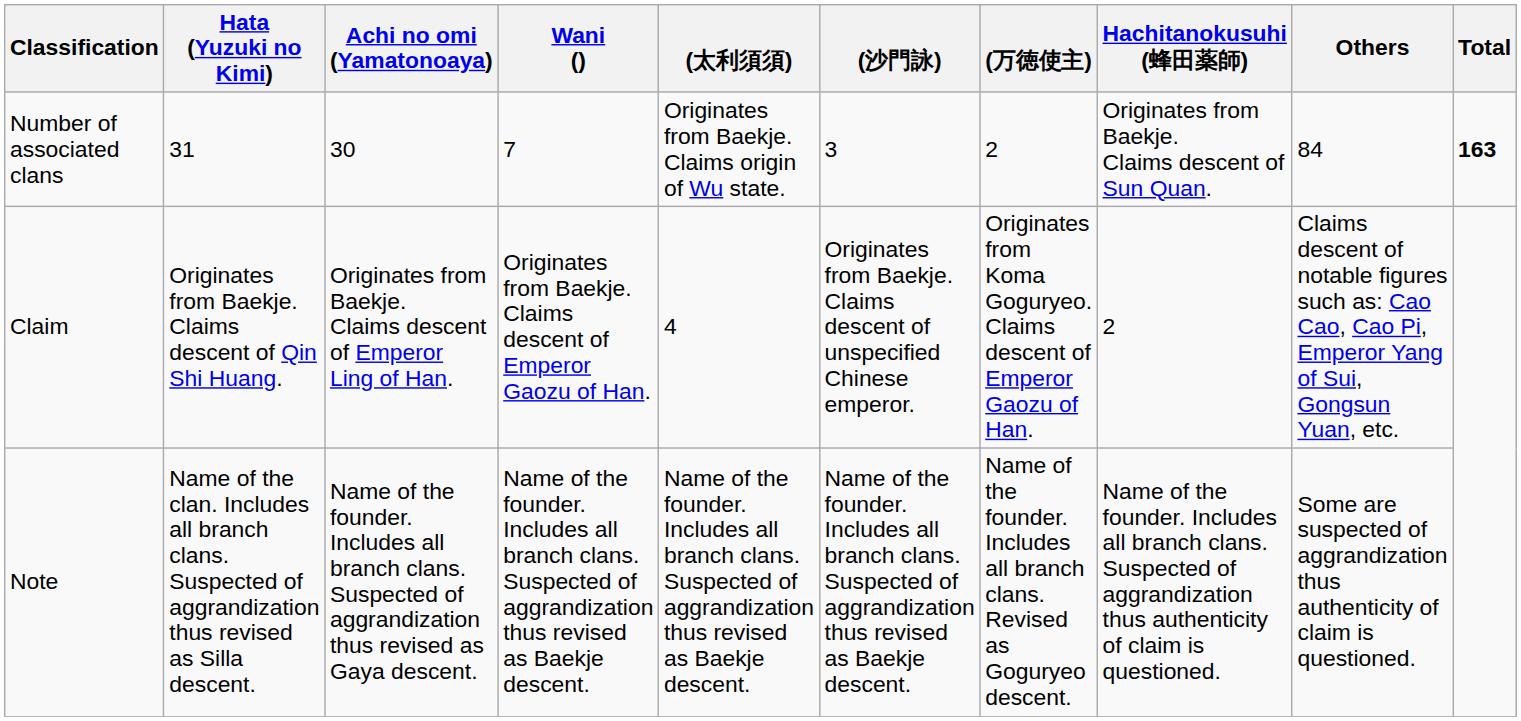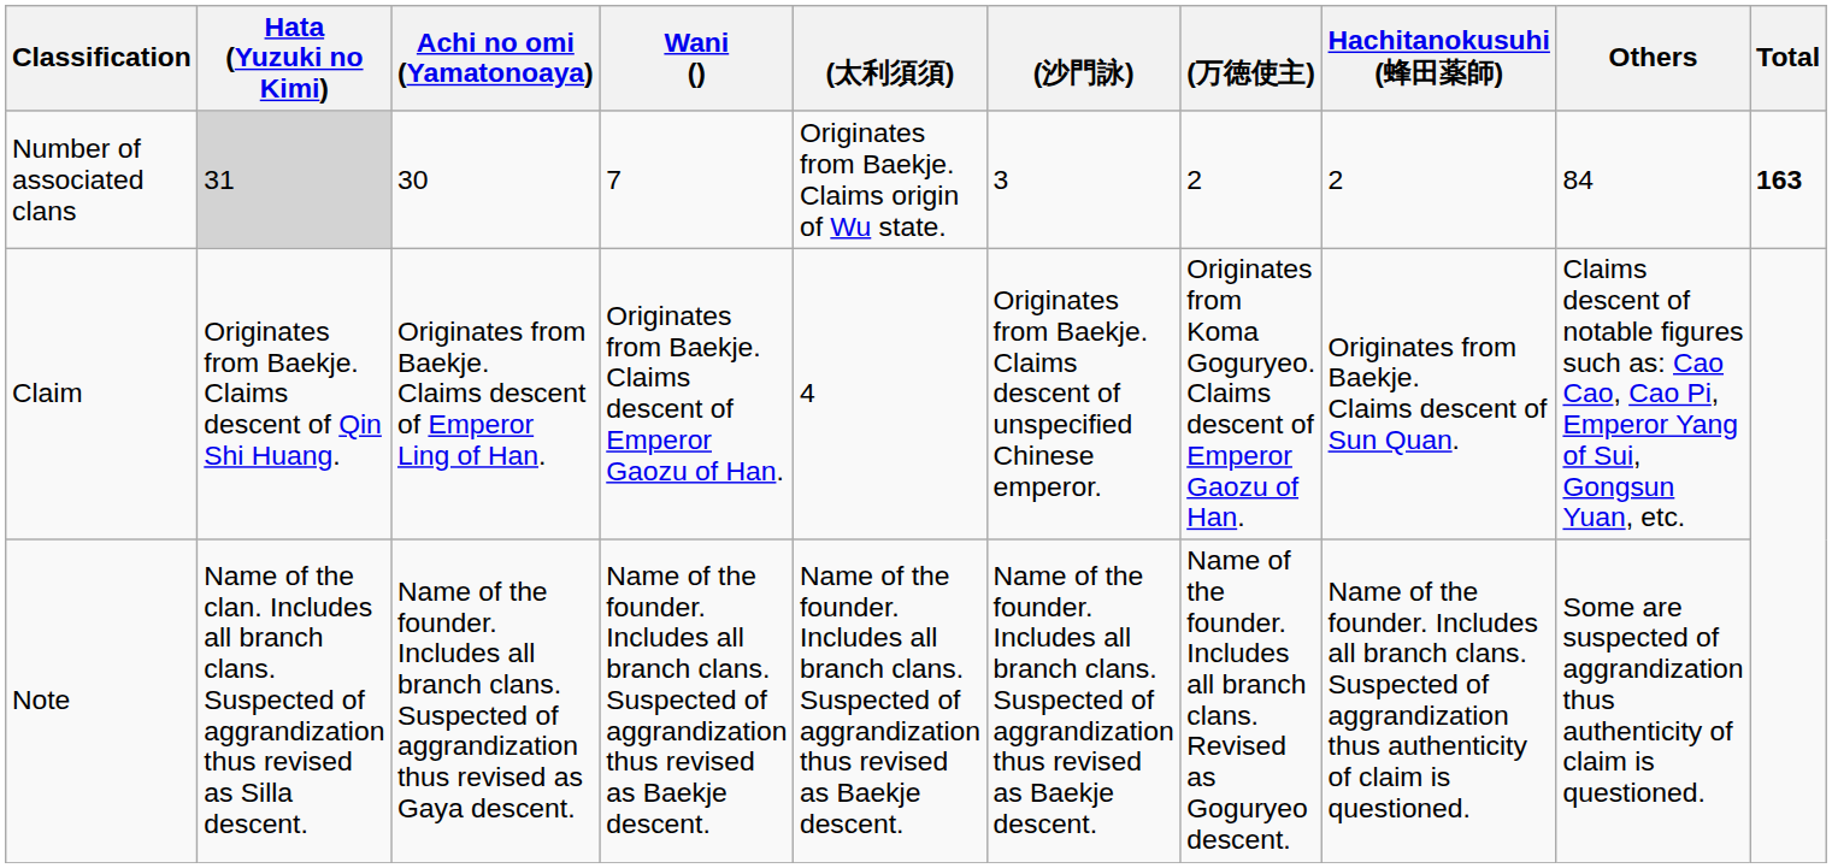 <table class="wikitable">
 <tr>
 <th>Classification</th>
 <th><a href='#'>Hata</a><br>(<a href='#'>Yuzuki no Kimi</a>)</th>
 <th><a href='#'>Achi no omi</a><br>(<a href='#'>Yamatonoaya</a>)</th>
 <th><a href='#'>Wani</a><br>()</th>
 <th><br>(太利須須)</th>
 <th><br>(沙門詠)</th>
 <th><br>(万徳使主)</th>
 <th><a href='#'>Hachitanokusuhi</a><br>(蜂田薬師)</th>
 <th>Others</th>
 <th>Total</th>
 </tr>
 <tr>
 <td>Number of associated clans</td>
-<td>31</td>
+<td style="background: lightgrey;">31</td>
 <td>30</td>
 <td>7</td>
 <td>Originates from Baekje.<br>Claims origin of <a href='#'>Wu</a> state.</td>
 <td>3</td>
 <td>2</td>
-<td>Originates from Baekje.<br>Claims descent of <a href='#'>Sun Quan</a>.</td>
+<td>2</td>
 <td>84</td>
 <td><strong>163</strong></td>
 </tr>
 <tr>
 <td>Claim</td>
 <td>Originates from Baekje.<br>Claims descent of <a href='#'>Qin Shi Huang</a>.</td>
 <td>Originates from Baekje.<br>Claims descent of <a href='#'>Emperor Ling of Han</a>.</td>
 <td>Originates from Baekje.<br>Claims descent of <a href='#'>Emperor Gaozu of Han</a>.</td>
 <td>4</td>
 <td>Originates from Baekje.<br>Claims descent of unspecified Chinese emperor.</td>
 <td>Originates from Koma Goguryeo.<br>Claims descent of <a href='#'>Emperor Gaozu of Han</a>.</td>
-<td>2</td>
+<td>Originates from Baekje.<br>Claims descent of <a href='#'>Sun Quan</a>.</td>
 <td>Claims descent of notable figures such as: <a href='#'>Cao Cao</a>, <a href='#'>Cao Pi</a>, <a href='#'>Emperor Yang of Sui</a>, <a href='#'>Gongsun Yuan</a>, etc.</td>
 <td rowspan="2"></td>
 </tr>
 <tr>
 <td>Note</td>
 <td>Name of the clan. Includes all branch clans.<br>Suspected of aggrandization thus revised as Silla descent.</td>
 <td>Name of the founder. Includes all branch clans.<br>Suspected of aggrandization thus revised as Gaya descent.</td>
 <td>Name of the founder. Includes all branch clans.<br>Suspected of aggrandization thus revised as Baekje descent.</td>
 <td>Name of the founder. Includes all branch clans.<br>Suspected of aggrandization thus revised as Baekje descent.</td>
 <td>Name of the founder. Includes all branch clans.<br>Suspected of aggrandization thus revised as Baekje descent.</td>
 <td>Name of the founder. Includes all branch clans.<br>Revised as Goguryeo descent.</td>
 <td>Name of the founder. Includes all branch clans.<br>Suspected of aggrandization thus authenticity of claim is questioned.</td>
 <td>Some are suspected of aggrandization thus authenticity of claim is questioned.</td>
 </tr>
 </table>
